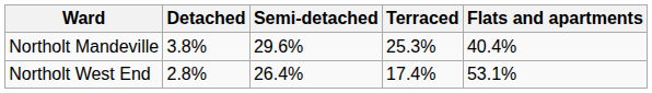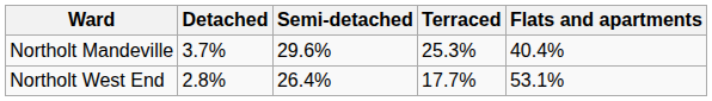 <table class="wikitable">
 <tr>
 <th>Ward</th>
 <th>Detached</th>
 <th>Semi-detached</th>
 <th>Terraced</th>
 <th>Flats and apartments</th>
 </tr>
 <tr>
 <td>Northolt Mandeville</td>
-<td>3.8%</td>
+<td>3.7%</td>
 <td>29.6%</td>
 <td>25.3%</td>
 <td>40.4%</td>
 </tr>
 <tr>
 <td>Northolt West End</td>
 <td>2.8%</td>
 <td>26.4%</td>
-<td>17.4%</td>
+<td>17.7%</td>
 <td>53.1%</td>
 </tr>
 <tr>
 </tr>
 </table>
